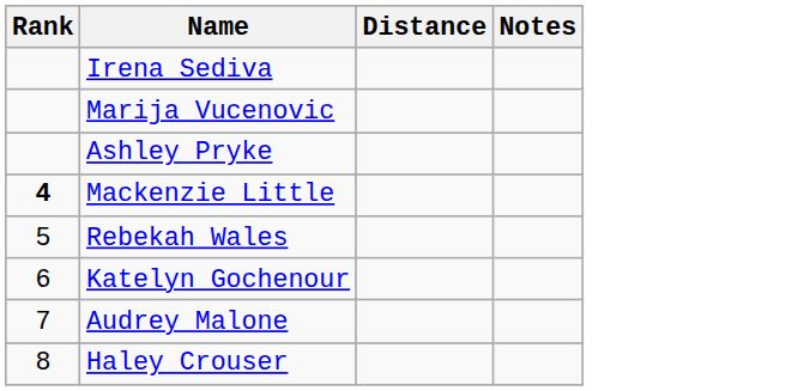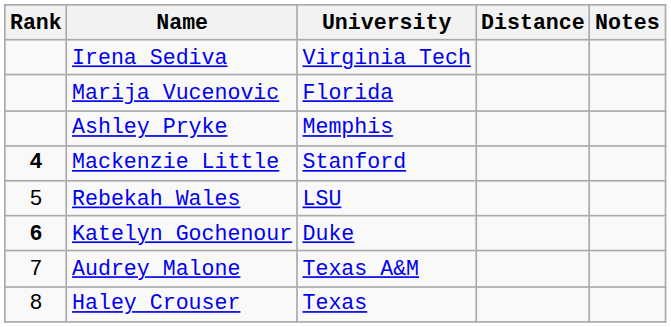 <table class="wikitable sortable" style="text-align:center">
 <tr>
 <th>Rank</th>
 <th>Name</th>
+<th>University</th>
 <th>Distance</th>
 <th>Notes</th>
 </tr>
 <tr>
 <td></td>
 <td align=left><a href='#'>Irena Sediva</a> </td>
+<td align=left><a href='#'>Virginia Tech</a></td>
 <td></td>
 <td></td>
 </tr>
 <tr>
 <td></td>
 <td align=left><a href='#'>Marija Vucenovic</a> </td>
+<td align=left><a href='#'>Florida</a></td>
 <td></td>
 <td></td>
 </tr>
 <tr>
 <td></td>
 <td align=left><a href='#'>Ashley Pryke</a></td>
+<td align="left"><a href='#'>Memphis</a></td>
 <td></td>
 <td></td>
 </tr>
 <tr>
 <td><strong>4</strong></td>
 <td align=left><a href='#'>Mackenzie Little</a> </td>
+<td align=left><a href='#'>Stanford</a></td>
 <td></td>
 <td></td>
 </tr>
 <tr>
 <td>5</td>
 <td align=left><a href='#'>Rebekah Wales</a></td>
+<td align="left"><a href='#'>LSU</a></td>
 <td></td>
 <td></td>
 </tr>
 <tr>
-<td>6</td>
+<td><strong>6</strong></td>
 <td align=left><a href='#'>Katelyn Gochenour</a></td>
+<td align="left"><a href='#'>Duke</a></td>
 <td></td>
 <td></td>
 </tr>
 <tr>
 <td>7</td>
 <td align=left><a href='#'>Audrey Malone</a></td>
+<td align="left"><a href='#'>Texas A&M</a></td>
 <td></td>
 <td></td>
 </tr>
 <tr>
 <td>8</td>
 <td align=left><a href='#'>Haley Crouser</a></td>
+<td align="left"><a href='#'>Texas</a></td>
 <td></td>
 <td></td>
 </tr>
 </table>
